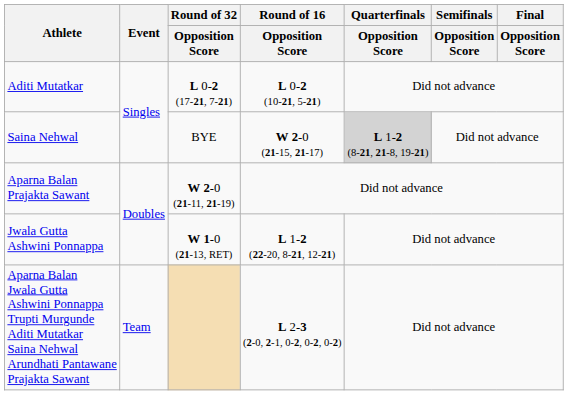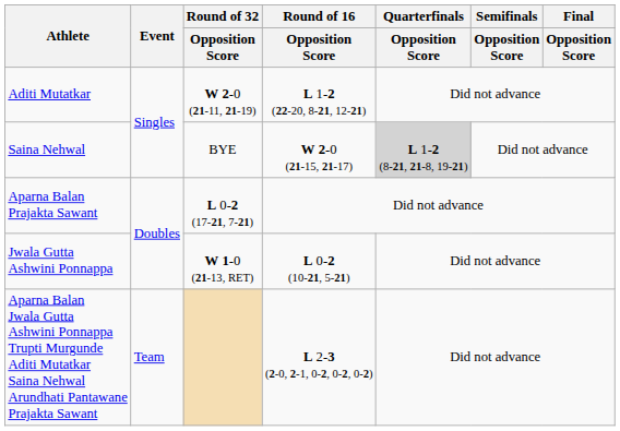 <table class=wikitable style="font-size:90%">
 <tr>
 <th rowspan=2>Athlete</th>
 <th rowspan=2>Event</th>
 <th>Round of 32</th>
 <th>Round of 16</th>
 <th>Quarterfinals</th>
 <th>Semifinals</th>
 <th>Final</th>
 </tr>
 <tr>
 <th>Opposition<br>Score</th>
 <th>Opposition<br>Score</th>
 <th>Opposition<br>Score</th>
 <th>Opposition<br>Score</th>
 <th>Opposition<br>Score</th>
 </tr>
 <tr>
 <td><a href='#'>Aditi Mutatkar</a></td>
 <td rowspan=2><a href='#'>Singles</a></td>
-<td align=center><br><strong>L</strong> 0-<strong>2</strong><br><small>(17-<strong>21</strong>, 7-<strong>21</strong>)</small></td>
-<td align=center><br><strong>L</strong> 0-<strong>2</strong><br><small>(10-<strong>21</strong>, 5-<strong>21</strong>)</small></td>
+<td align=center><br><strong>W</strong> <strong>2</strong>-0<br><small>(<strong>21</strong>-11, <strong>21</strong>-19)</small></td>
+<td align=center><br><strong>L</strong> 1-<strong>2</strong><br><small>(<strong>22</strong>-20, 8-<strong>21</strong>, 12-<strong>21</strong>)</small></td>
 <td align=center colspan="7">Did not advance</td>
 </tr>
 <tr>
 <td><a href='#'>Saina Nehwal</a></td>
 <td align=center>BYE</td>
 <td align=center><br><strong>W</strong> <strong>2</strong>-0<br><small>(<strong>21</strong>-15, <strong>21</strong>-17)</small></td>
 <td align=center style="background: lightgrey;"><br><strong>L</strong> 1-<strong>2</strong><br><small>(8-<strong>21</strong>, <strong>21</strong>-8, 19-<strong>21</strong>)</small></td>
 <td align=center colspan="7">Did not advance</td>
 </tr>
 <tr>
 <td><a href='#'>Aparna Balan</a> <br> <a href='#'>Prajakta Sawant</a></td>
 <td rowspan=2><a href='#'>Doubles</a></td>
-<td align=center><br><strong>W</strong> <strong>2</strong>-0<br><small>(<strong>21</strong>-11, <strong>21</strong>-19)</small></td>
+<td align=center><br><strong>L</strong> 0-<strong>2</strong><br><small>(17-<strong>21</strong>, 7-<strong>21</strong>)</small></td>
 <td align=center colspan="7">Did not advance</td>
 </tr>
 <tr>
 <td><a href='#'>Jwala Gutta</a> <br> <a href='#'>Ashwini Ponnappa</a></td>
 <td align=center><br><strong>W</strong> <strong>1</strong>-0<br><small>(<strong>21</strong>-13, RET)</small></td>
-<td align=center><br><strong>L</strong> 1-<strong>2</strong><br><small>(<strong>22</strong>-20, 8-<strong>21</strong>, 12-<strong>21</strong>)</small></td>
+<td align=center><br><strong>L</strong> 0-<strong>2</strong><br><small>(10-<strong>21</strong>, 5-<strong>21</strong>)</small></td>
 <td align=center colspan="7">Did not advance</td>
 </tr>
 <tr>
 <td><a href='#'>Aparna Balan</a> <br> <a href='#'>Jwala Gutta</a><br><a href='#'>Ashwini Ponnappa</a> <br> <a href='#'>Trupti Murgunde</a> <br> <a href='#'>Aditi Mutatkar</a> <br> <a href='#'>Saina Nehwal</a> <br> <a href='#'>Arundhati Pantawane</a> <br> <a href='#'>Prajakta Sawant</a></td>
 <td><a href='#'>Team</a></td>
 <td style="background:wheat;"></td>
 <td align=center><br><strong>L</strong> 2-<strong>3</strong><br><small>(<strong>2</strong>-0, <strong>2</strong>-1, 0-<strong>2</strong>, 0-<strong>2</strong>, 0-<strong>2</strong>)</small></td>
 <td align=center colspan="7">Did not advance</td>
 </tr>
 </table>
